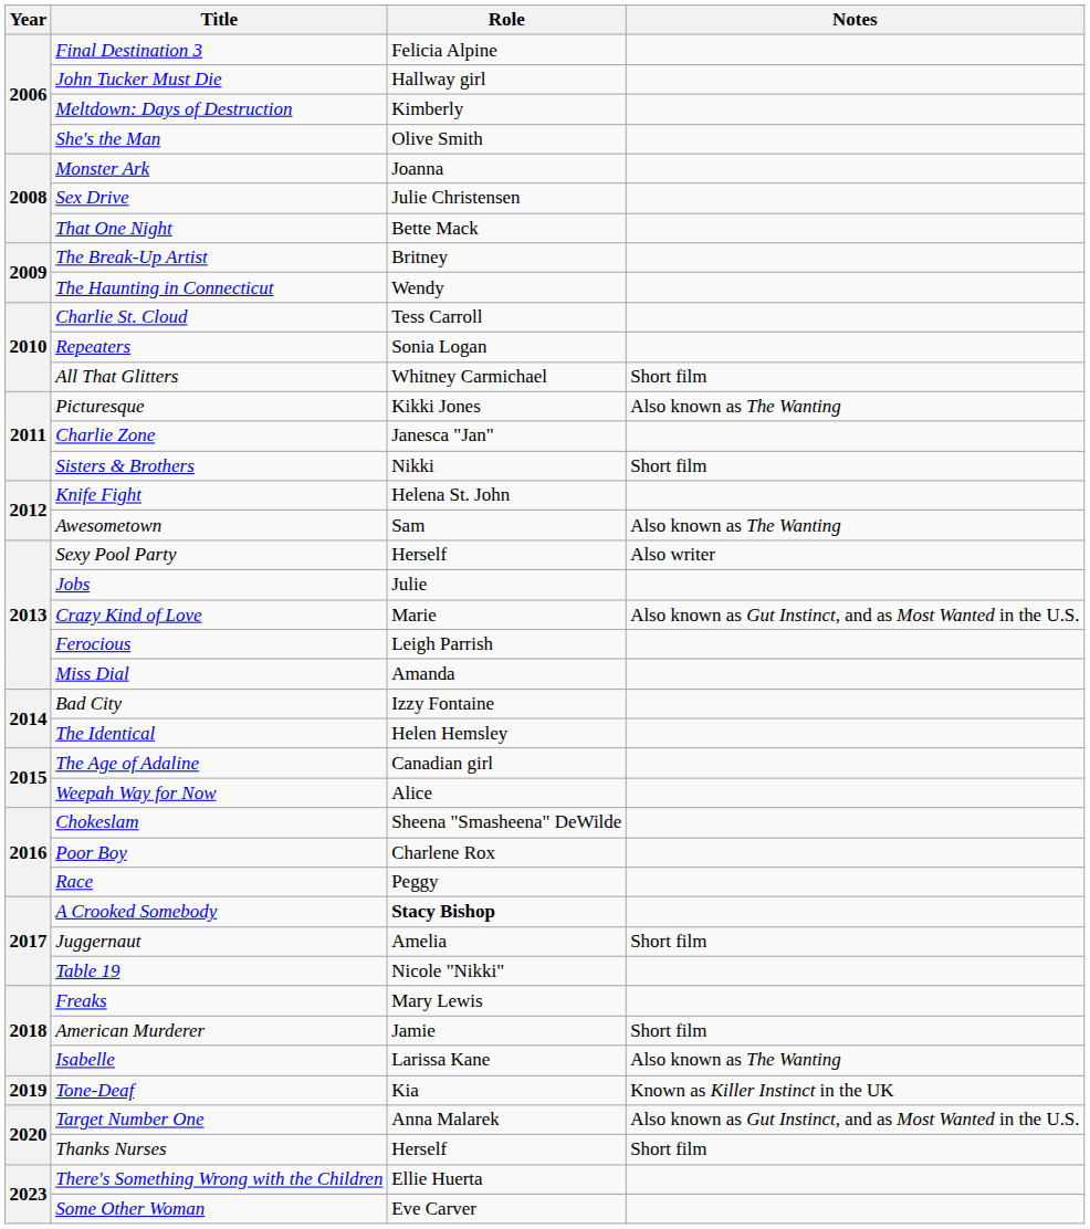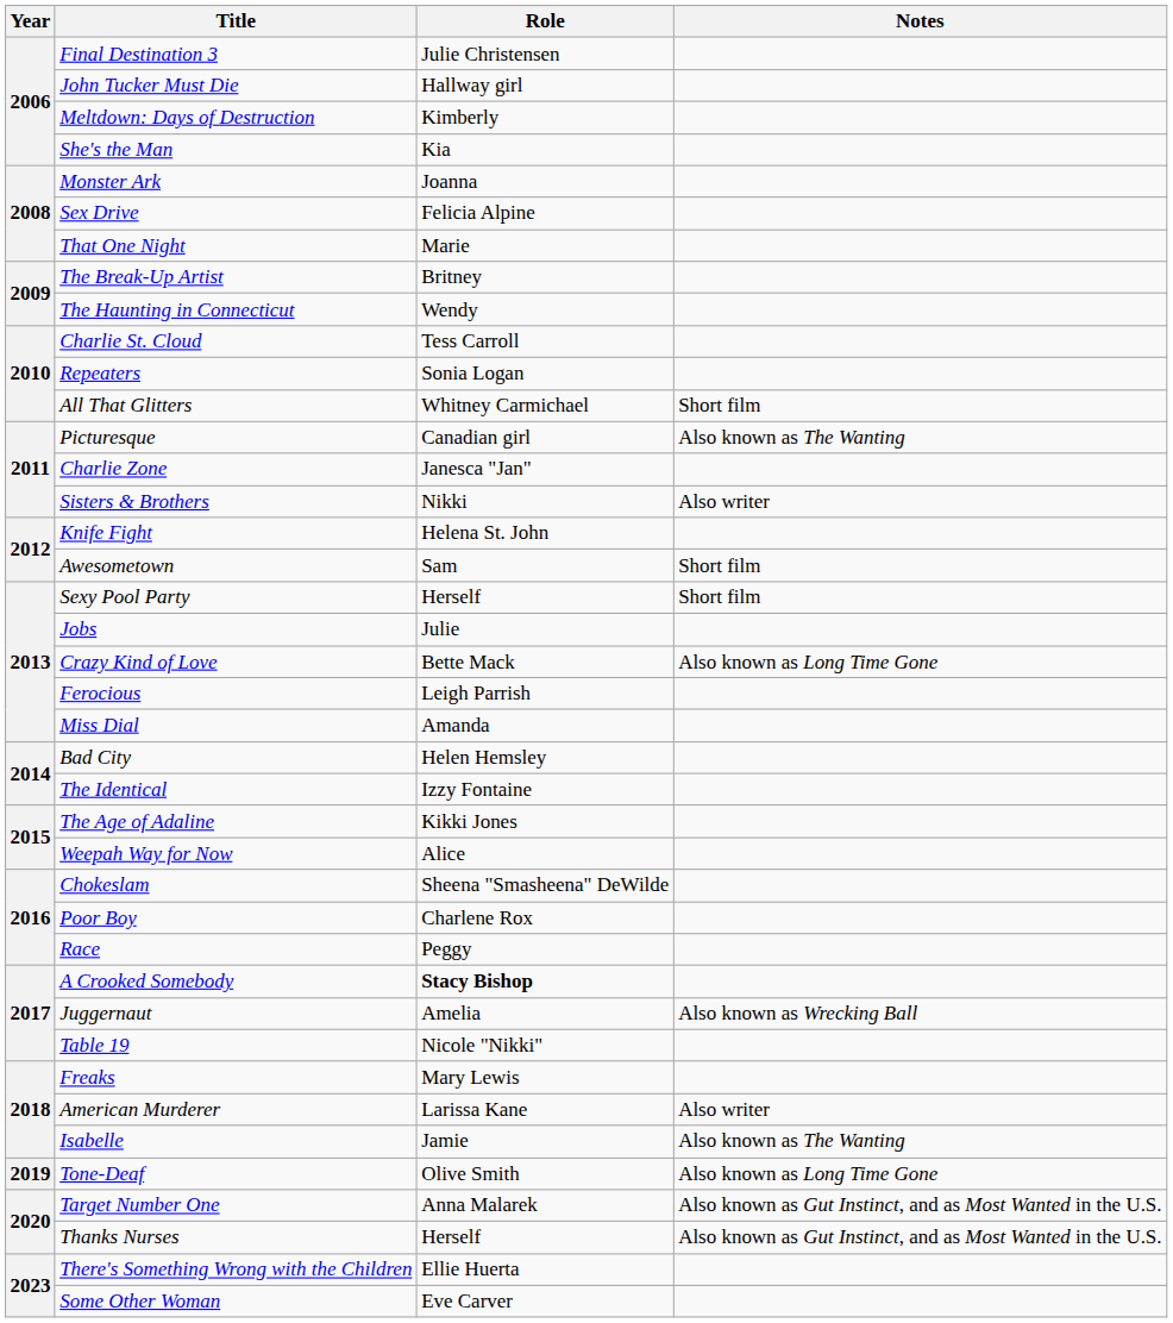 <table class="wikitable sortable plainrowheaders">
 <tr>
 <th>Year</th>
 <th scope="col">Title</th>
 <th scope="col">Role</th>
 <th scope="col" class="unsortable">Notes</th>
 </tr>
 <tr>
 <th scope="row" rowspan="4">2006</th>
 <td><em><a href='#'>Final Destination 3</a></em></td>
-<td>Felicia Alpine</td>
+<td>Julie Christensen</td>
 <td></td>
 </tr>
 <tr>
 <td><em><a href='#'>John Tucker Must Die</a></em></td>
 <td>Hallway girl</td>
 <td></td>
 </tr>
 <tr>
 <td><em><a href='#'>Meltdown: Days of Destruction</a></em></td>
 <td>Kimberly</td>
 <td></td>
 </tr>
 <tr>
 <td><em><a href='#'>She's the Man</a></em></td>
-<td>Olive Smith</td>
+<td>Kia</td>
 <td></td>
 </tr>
 <tr>
 <th scope="row" rowspan="3">2008</th>
 <td><em><a href='#'>Monster Ark</a></em></td>
 <td>Joanna</td>
 <td></td>
 </tr>
 <tr>
 <td><em><a href='#'>Sex Drive</a></em></td>
-<td>Julie Christensen</td>
+<td>Felicia Alpine</td>
 <td></td>
 </tr>
 <tr>
 <td><em><a href='#'>That One Night</a></em></td>
-<td>Bette Mack</td>
+<td>Marie</td>
 <td></td>
 </tr>
 <tr>
 <th scope="row" rowspan="2">2009</th>
 <td data-sort-value="Break-Up Artist, The"><em><a href='#'>The Break-Up Artist</a></em></td>
 <td>Britney</td>
 <td></td>
 </tr>
 <tr>
 <td data-sort-value="Haunting in Connecticut, The"><em><a href='#'>The Haunting in Connecticut</a></em></td>
 <td>Wendy</td>
 <td></td>
 </tr>
 <tr>
 <th scope="row" rowspan="3">2010</th>
 <td><em><a href='#'>Charlie St. Cloud</a></em></td>
 <td>Tess Carroll</td>
 <td></td>
 </tr>
 <tr>
 <td><em><a href='#'>Repeaters</a></em></td>
 <td>Sonia Logan</td>
 <td></td>
 </tr>
 <tr>
 <td><em>All That Glitters</em></td>
 <td>Whitney Carmichael</td>
 <td>Short film</td>
 </tr>
 <tr>
 <th scope="row" rowspan="3">2011</th>
 <td><em>Picturesque</em></td>
-<td>Kikki Jones</td>
+<td>Canadian girl</td>
 <td>Also known as <em>The Wanting</em></td>
 </tr>
 <tr>
 <td><em><a href='#'>Charlie Zone</a></em></td>
 <td>Janesca "Jan"</td>
 <td></td>
 </tr>
 <tr>
 <td><em><a href='#'>Sisters & Brothers</a></em></td>
 <td>Nikki</td>
-<td>Short film</td>
+<td>Also writer</td>
 </tr>
 <tr>
 <th scope="row" rowspan="2">2012</th>
 <td><em><a href='#'>Knife Fight</a></em></td>
 <td>Helena St. John</td>
 <td></td>
 </tr>
 <tr>
 <td><em>Awesometown</em></td>
 <td>Sam</td>
-<td>Also known as <em>The Wanting</em></td>
+<td>Short film</td>
 </tr>
 <tr>
 <th scope="row" rowspan="5">2013</th>
 <td><em>Sexy Pool Party</em></td>
 <td>Herself</td>
-<td>Also writer</td>
+<td>Short film</td>
 </tr>
 <tr>
 <td><em><a href='#'>Jobs</a></em></td>
 <td>Julie</td>
 <td></td>
 </tr>
 <tr>
 <td><em><a href='#'>Crazy Kind of Love</a></em></td>
-<td>Marie</td>
-<td>Also known as <em>Gut Instinct</em>, and as <em>Most Wanted</em> in the U.S.</td>
+<td>Bette Mack</td>
+<td>Also known as <em>Long Time Gone</em></td>
 </tr>
 <tr>
 <td><em><a href='#'>Ferocious</a></em></td>
 <td>Leigh Parrish</td>
 <td></td>
 </tr>
 <tr>
 <td><em><a href='#'>Miss Dial</a></em></td>
 <td>Amanda</td>
 <td></td>
 </tr>
 <tr>
 <th scope="row" rowspan="2">2014</th>
 <td><em>Bad City</em></td>
-<td>Izzy Fontaine</td>
+<td>Helen Hemsley</td>
 <td></td>
 </tr>
 <tr>
 <td data-sort-value="Identical, The"><em><a href='#'>The Identical</a></em></td>
-<td>Helen Hemsley</td>
+<td>Izzy Fontaine</td>
 <td></td>
 </tr>
 <tr>
 <th scope="row" rowspan="2">2015</th>
 <td data-sort-value="Age of Adaline, The"><em><a href='#'>The Age of Adaline</a></em></td>
-<td>Canadian girl</td>
+<td>Kikki Jones</td>
 <td></td>
 </tr>
 <tr>
 <td><em><a href='#'>Weepah Way for Now</a></em></td>
 <td>Alice</td>
 <td></td>
 </tr>
 <tr>
 <th scope="row" rowspan="3">2016</th>
 <td><em><a href='#'>Chokeslam</a></em></td>
 <td>Sheena "Smasheena" DeWilde</td>
 <td></td>
 </tr>
 <tr>
 <td><em><a href='#'>Poor Boy</a></em></td>
 <td>Charlene Rox</td>
 <td></td>
 </tr>
 <tr>
 <td><em><a href='#'>Race</a></em></td>
 <td>Peggy</td>
 <td></td>
 </tr>
 <tr>
 <th scope="row" rowspan="3">2017</th>
 <td data-sort-value="Crooked Somebod, A"><em><a href='#'>A Crooked Somebody</a></em></td>
 <td><strong>Stacy Bishop</strong></td>
 <td></td>
 </tr>
 <tr>
 <td><em>Juggernaut</em></td>
 <td>Amelia</td>
-<td>Short film</td>
+<td>Also known as <em>Wrecking Ball</em></td>
 </tr>
 <tr>
 <td><em><a href='#'>Table 19</a></em></td>
 <td>Nicole "Nikki"</td>
 <td></td>
 </tr>
 <tr>
 <th scope="row" rowspan="3">2018</th>
 <td><em><a href='#'>Freaks</a></em></td>
 <td>Mary Lewis</td>
 <td></td>
 </tr>
 <tr>
 <td><em>American Murderer</em></td>
-<td>Jamie</td>
-<td>Short film</td>
+<td>Larissa Kane</td>
+<td>Also writer</td>
 </tr>
 <tr>
 <td><em><a href='#'>Isabelle</a></em></td>
-<td>Larissa Kane</td>
+<td>Jamie</td>
 <td>Also known as <em>The Wanting</em></td>
 </tr>
 <tr>
 <th scope="row">2019</th>
 <td><em><a href='#'>Tone-Deaf</a></em></td>
-<td>Kia</td>
-<td>Known as <em>Killer Instinct</em> in the UK</td>
+<td>Olive Smith</td>
+<td>Also known as <em>Long Time Gone</em></td>
 </tr>
 <tr>
 <th scope="row" rowspan="2">2020</th>
 <td><em><a href='#'>Target Number One</a></em></td>
 <td>Anna Malarek</td>
 <td>Also known as <em>Gut Instinct</em>, and as <em>Most Wanted</em> in the U.S.</td>
 </tr>
 <tr>
 <td><em>Thanks Nurses</em></td>
 <td>Herself</td>
-<td>Short film</td>
+<td>Also known as <em>Gut Instinct</em>, and as <em>Most Wanted</em> in the U.S.</td>
 </tr>
 <tr>
 <th scope="row" rowspan="2">2023</th>
 <td><em><a href='#'>There's Something Wrong with the Children</a></em></td>
 <td>Ellie Huerta</td>
 <td></td>
 </tr>
 <tr>
 <td><em><a href='#'>Some Other Woman</a></em></td>
 <td>Eve Carver</td>
 <td></td>
 </tr>
 </table>
